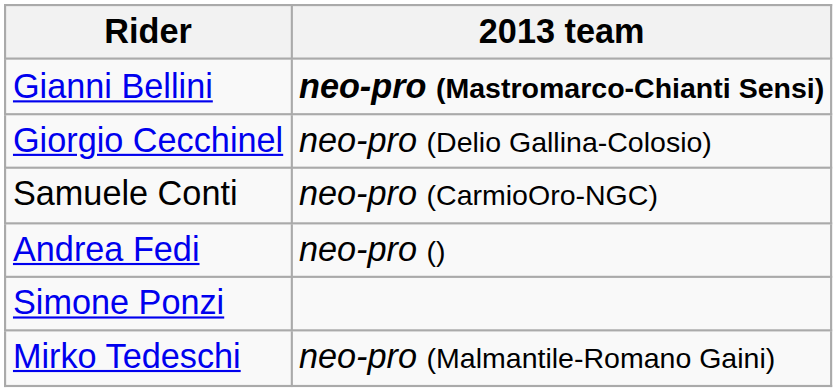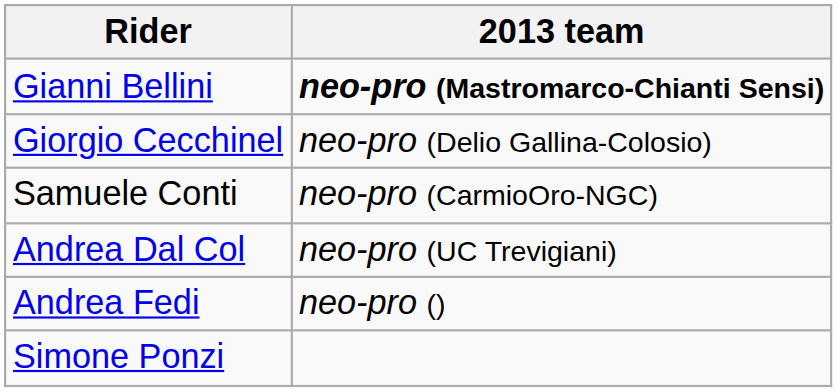 <table class="wikitable">
 <tr>
 <th>Rider</th>
 <th>2013 team</th>
 </tr>
 <tr>
 <td><a href='#'>Gianni Bellini</a></td>
 <td><strong><em>neo-pro</em> <small>(Mastromarco-Chianti Sensi)</small></strong></td>
 </tr>
 <tr>
 <td><a href='#'>Giorgio Cecchinel</a></td>
 <td><em>neo-pro</em> <small>(Delio Gallina-Colosio)</small></td>
 </tr>
 <tr>
 <td>Samuele Conti</td>
 <td><em>neo-pro</em> <small>(CarmioOro-NGC)</small></td>
 </tr>
 <tr>
+<td><a href='#'>Andrea Dal Col</a></td>
+<td><em>neo-pro</em> <small>(UC Trevigiani)</small></td>
+</tr>
+<tr>
 <td><a href='#'>Andrea Fedi</a></td>
 <td><em>neo-pro</em> <small>()</small></td>
 </tr>
 <tr>
 <td><a href='#'>Simone Ponzi</a></td>
 <td></td>
 </tr>
-<tr>
-<td><a href='#'>Mirko Tedeschi</a></td>
-<td><em>neo-pro</em> <small>(Malmantile-Romano Gaini)</small></td>
-</tr>
 </table>
